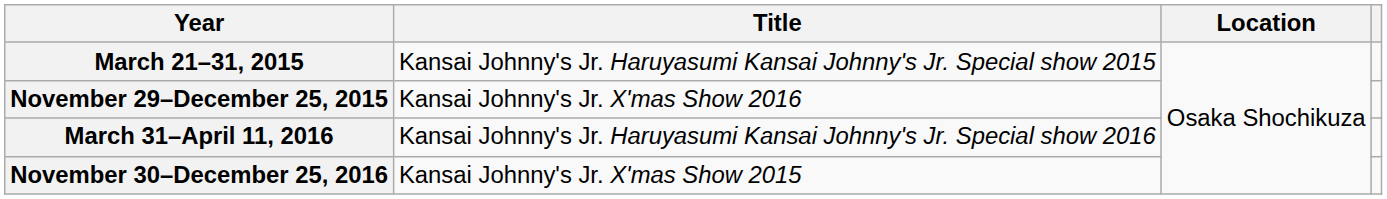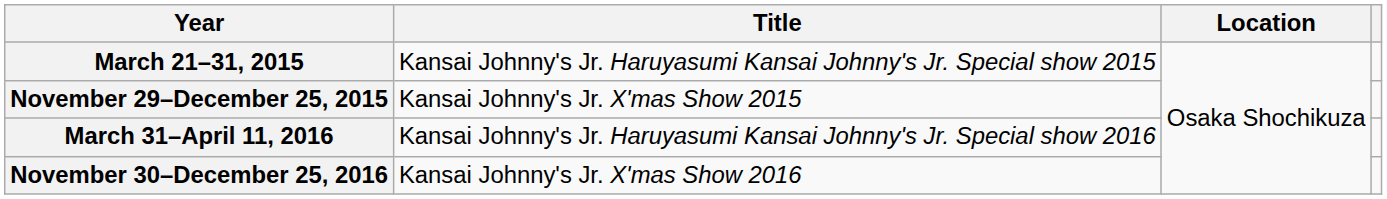 <table class="wikitable sortable plainrowheaders">
 <tr>
 <th scope="col">Year</th>
 <th scope="col">Title</th>
 <th scope="col">Location</th>
 <th class="unsortable" scope="col"></th>
 </tr>
 <tr>
 <th scope="row">March 21–31, 2015</th>
 <td>Kansai Johnny's Jr. <em>Haruyasumi Kansai Johnny's Jr. Special show 2015</em></td>
 <td rowspan="4">Osaka Shochikuza</td>
 <td style="text-align:center"></td>
 </tr>
 <tr>
 <th scope="row">November 29–December 25, 2015</th>
-<td>Kansai Johnny's Jr. <em>X'mas Show 2016</em></td>
+<td>Kansai Johnny's Jr. <em>X'mas Show 2015</em></td>
 <td style="text-align:center"></td>
 </tr>
 <tr>
 <th scope="row">March 31–April 11, 2016</th>
 <td>Kansai Johnny's Jr. <em>Haruyasumi Kansai Johnny's Jr. Special show 2016</em></td>
 <td style="text-align:center"></td>
 </tr>
 <tr>
 <th scope="row">November 30–December 25, 2016</th>
-<td>Kansai Johnny's Jr. <em>X'mas Show 2015</em></td>
+<td>Kansai Johnny's Jr. <em>X'mas Show 2016</em></td>
 <td style="text-align:center"></td>
 </tr>
 </table>
